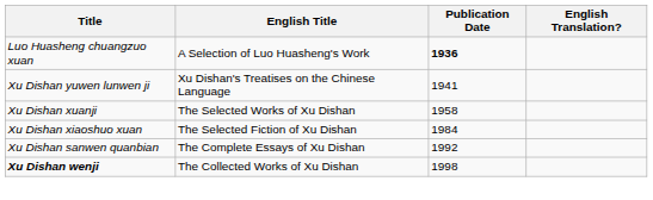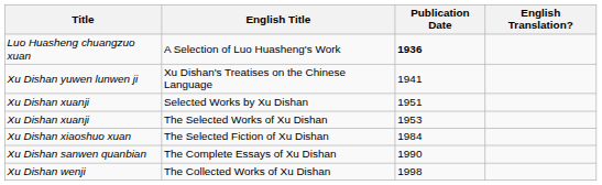 <table class="wikitable">
 <tr>
 <th>Title</th>
 <th>English Title</th>
 <th>Publication Date</th>
 <th>English Translation?</th>
 </tr>
 <tr>
 <td><em>Luo Huasheng chuangzuo xuan</em></td>
 <td>A Selection of Luo Huasheng's Work</td>
 <td><strong>1936</strong></td>
 <td></td>
 </tr>
 <tr>
 <td><em>Xu Dishan yuwen lunwen ji</em></td>
 <td>Xu Dishan's Treatises on the Chinese Language</td>
 <td>1941</td>
 <td></td>
 </tr>
 <tr>
 <td><em>Xu Dishan xuanji</em></td>
+<td>Selected Works by Xu Dishan</td>
+<td>1951</td>
+<td></td>
+</tr>
+<tr>
+<td><em>Xu Dishan xuanji</em></td>
 <td>The Selected Works of Xu Dishan</td>
-<td>1958</td>
+<td>1953</td>
 <td></td>
 </tr>
 <tr>
 <td><em>Xu Dishan xiaoshuo xuan</em></td>
 <td>The Selected Fiction of Xu Dishan</td>
 <td>1984</td>
 <td></td>
 </tr>
 <tr>
 <td><em>Xu Dishan sanwen quanbian</em></td>
 <td>The Complete Essays of Xu Dishan</td>
-<td>1992</td>
+<td>1990</td>
 <td></td>
 </tr>
 <tr>
-<td><strong><em>Xu Dishan wenji</em></strong></td>
+<td><em>Xu Dishan wenji</em></td>
 <td>The Collected Works of Xu Dishan</td>
 <td>1998</td>
 <td></td>
 </tr>
 </table>
